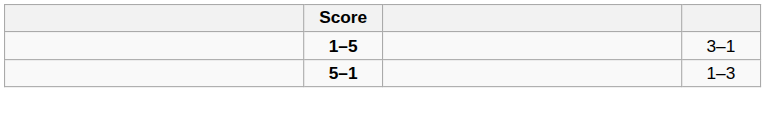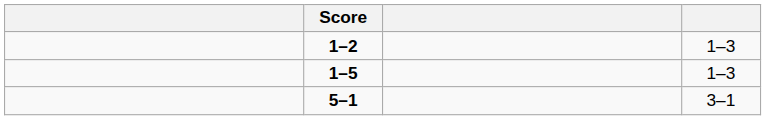 <table class="wikitable" style="text-align: center; ">
 <tr>
 <th align="right" width="270"></th>
 <th width="65">Score</th>
 <th align="left" width="270"></th>
 <th width="65"></th>
 </tr>
 <tr>
 <td align="left"></td>
+<td><strong>1–2</strong></td>
+<td align="left"><strong></strong></td>
+<td>1–3 <strong></strong></td>
+</tr>
+<tr>
+<td align="left"></td>
 <td><strong>1–5</strong></td>
 <td align="left"><strong></strong></td>
-<td>3–1 <strong></strong></td>
+<td>1–3 <strong></strong></td>
 </tr>
 <tr>
 <td align="left"><strong></strong></td>
 <td><strong>5–1</strong></td>
 <td align="left"></td>
-<td>1–3 <strong></strong></td>
+<td>3–1 <strong></strong></td>
 </tr>
 </table>
